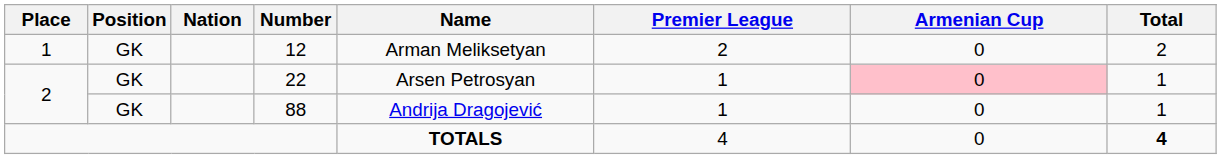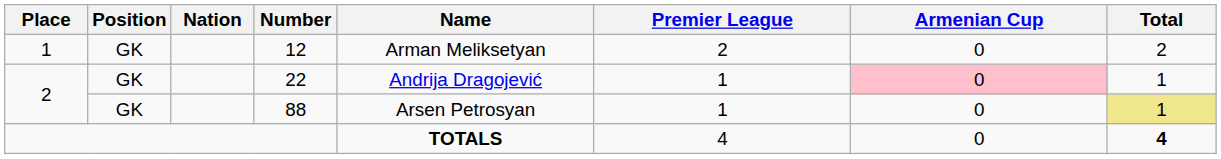 <table class="wikitable" style="font-size: 95%; text-align: center;">
 <tr>
 <th width=60>Place</th>
 <th width=60>Position</th>
 <th width=60>Nation</th>
 <th width=60>Number</th>
 <th width=200>Name</th>
 <th width=200><a href='#'>Premier League</a></th>
 <th width=200><a href='#'>Armenian Cup</a></th>
 <th width=80><strong>Total</strong></th>
 </tr>
 <tr>
 <td>1</td>
 <td>GK</td>
 <td></td>
 <td>12</td>
 <td>Arman Meliksetyan</td>
 <td>2</td>
 <td>0</td>
 <td>2</td>
 </tr>
 <tr>
 <td rowspan="2">2</td>
 <td>GK</td>
 <td></td>
 <td>22</td>
-<td>Arsen Petrosyan</td>
+<td><a href='#'>Andrija Dragojević</a></td>
 <td>1</td>
 <td style="background: pink;">0</td>
 <td>1</td>
 </tr>
 <tr>
 <td>GK</td>
 <td></td>
 <td>88</td>
-<td><a href='#'>Andrija Dragojević</a></td>
+<td>Arsen Petrosyan</td>
 <td>1</td>
 <td>0</td>
-<td>1</td>
+<td style="background: khaki;">1</td>
 </tr>
 <tr>
 <td colspan="4"></td>
 <td><strong>TOTALS</strong></td>
 <td>4</td>
 <td>0</td>
 <td><strong>4</strong></td>
 </tr>
 </table>
